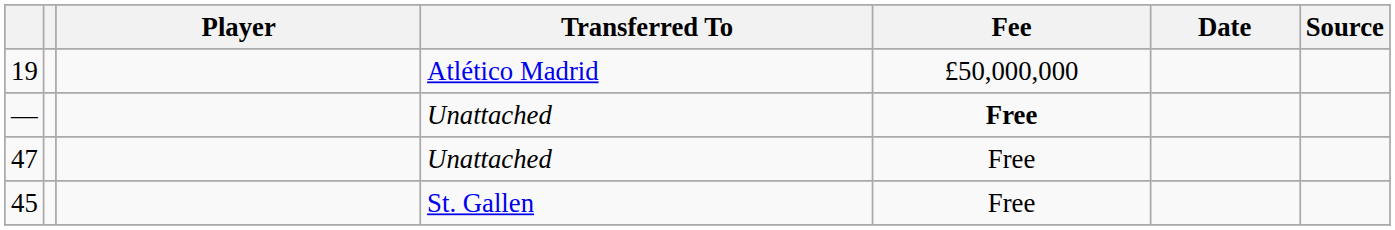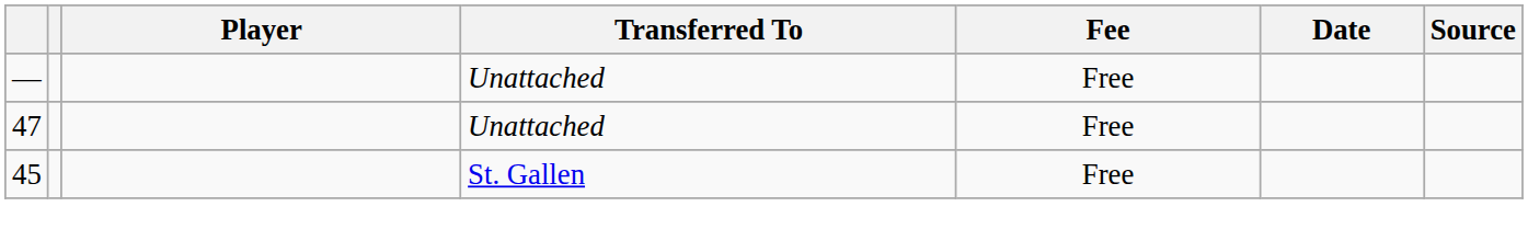 <table class="wikitable plainrowheaders sortable" style="font-size:95%">
 <tr>
 <th></th>
 <th></th>
 <th scope="col" style="width:200px;">Player</th>
 <th scope="col" style="width:250px;">Transferred To</th>
 <th scope="col" style="width:150px;">Fee</th>
 <th scope="col" style="width:78px;">Date</th>
 <th>Source</th>
 </tr>
 <tr>
-<td align=center>19</td>
-<td align=center></td>
-<td></td>
-<td> <a href='#'>Atlético Madrid</a></td>
-<td align=center>£50,000,000</td>
-<td align=center></td>
-<td align=center></td>
-</tr>
-<tr>
 <td align=center>—</td>
 <td align=center></td>
 <td></td>
 <td><em>Unattached</em></td>
-<td align=center><strong>Free</strong></td>
+<td align=center>Free</td>
 <td align=center></td>
 <td align=center></td>
 </tr>
 <tr>
 <td align=center>47</td>
 <td align=center></td>
 <td></td>
 <td><em>Unattached</em></td>
 <td align=center>Free</td>
 <td align=center></td>
 <td align=center></td>
 </tr>
 <tr>
 <td align=center>45</td>
 <td align=center></td>
 <td></td>
 <td> <a href='#'>St. Gallen</a></td>
 <td align=center>Free</td>
 <td align=center></td>
 <td align=center></td>
 </tr>
 </table>
